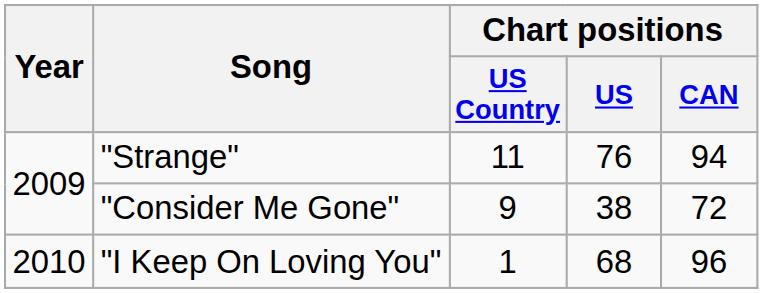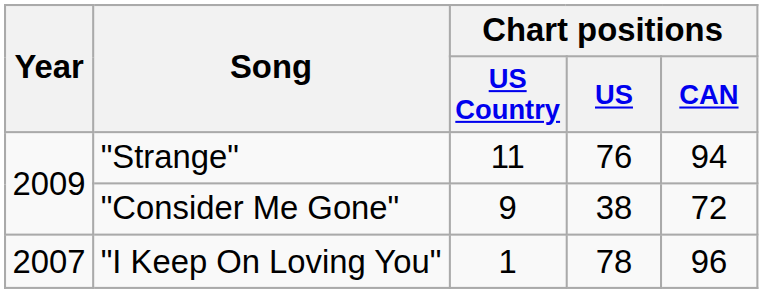 <table class="wikitable" style="text-align:center;">
 <tr>
 <th rowspan="2">Year</th>
 <th rowspan="2">Song</th>
 <th colspan="3">Chart positions</th>
 </tr>
 <tr style="font-size:smaller;">
 <th style="width:40px;"><a href='#'>US Country</a></th>
 <th style="width:40px;"><a href='#'>US</a></th>
 <th style="width:40px;"><a href='#'>CAN</a></th>
 </tr>
 <tr>
 <td rowspan="2">2009</td>
 <td style="text-align:left;">"Strange"</td>
 <td>11</td>
 <td>76</td>
 <td>94</td>
 </tr>
 <tr>
 <td style="text-align:left;">"Consider Me Gone"</td>
 <td>9</td>
 <td>38</td>
 <td>72</td>
 </tr>
 <tr>
-<td>2010</td>
+<td>2007</td>
 <td style="text-align:left;">"I Keep On Loving You"</td>
 <td>1</td>
-<td>68</td>
+<td>78</td>
 <td>96</td>
 </tr>
 </table>
